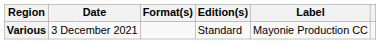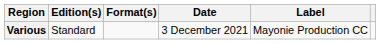 <table class="wikitable plainrowheaders">
 <tr>
 <th scope="col">Region</th>
+<th scope="col">Edition(s)</th>
+<th scope="col">Format(s)</th>
 <th scope="col">Date</th>
-<th scope="col">Format(s)</th>
-<th scope="col">Edition(s)</th>
 <th scope="col">Label</th>
 <th scope="col"></th>
 </tr>
 <tr>
 <th scope="row">Various</th>
+<td>Standard</td>
+<td></td>
 <td>3 December 2021</td>
-<td></td>
-<td>Standard</td>
 <td>Mayonie Production CC</td>
 <td style="text-align:center;"></td>
 </tr>
 </table>
